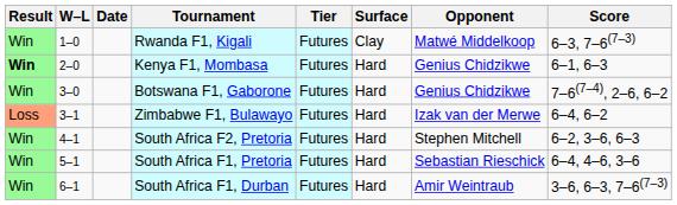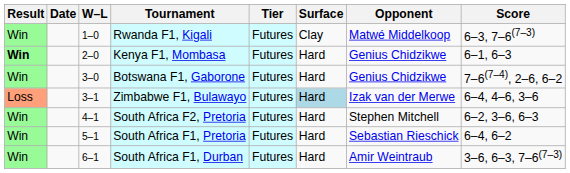 <table class="sortable wikitable">
 <tr>
 <th>Result</th>
+<th>Date</th>
 <th class="unsortable">W–L</th>
-<th>Date</th>
 <th>Tournament</th>
 <th>Tier</th>
 <th>Surface</th>
 <th>Opponent</th>
 <th class="unsortable">Score</th>
 </tr>
 <tr>
 <td bgcolor=98FB98>Win</td>
+<td></td>
 <td><small>1–0</small></td>
-<td></td>
 <td style="background:#cffcff;">Rwanda F1, <a href='#'>Kigali</a></td>
 <td style="background:#cffcff;">Futures</td>
 <td>Clay</td>
 <td> <a href='#'>Matwé Middelkoop</a></td>
 <td>6–3, 7–6<sup>(7–3)</sup></td>
 </tr>
 <tr>
 <td bgcolor=98FB98><strong>Win</strong></td>
+<td></td>
 <td><small>2–0</small></td>
-<td></td>
 <td style="background:#cffcff;">Kenya F1, <a href='#'>Mombasa</a></td>
 <td style="background:#cffcff;">Futures</td>
 <td>Hard</td>
 <td> <a href='#'>Genius Chidzikwe</a></td>
 <td>6–1, 6–3</td>
 </tr>
 <tr>
 <td bgcolor=98FB98>Win</td>
+<td></td>
 <td><small>3–0</small></td>
-<td></td>
 <td style="background:#cffcff;">Botswana F1, <a href='#'>Gaborone</a></td>
 <td style="background:#cffcff;">Futures</td>
 <td>Hard</td>
 <td> <a href='#'>Genius Chidzikwe</a></td>
 <td>7–6<sup>(7–4)</sup>, 2–6, 6–2</td>
 </tr>
 <tr>
 <td bgcolor=FFA07A>Loss</td>
+<td></td>
 <td><small>3–1</small></td>
-<td></td>
 <td style="background:#cffcff;">Zimbabwe F1, <a href='#'>Bulawayo</a></td>
 <td style="background:#cffcff;">Futures</td>
-<td>Hard</td>
+<td style="background: lightblue;">Hard</td>
 <td> <a href='#'>Izak van der Merwe</a></td>
-<td>6–4, 6–2</td>
+<td>6–4, 4–6, 3–6</td>
 </tr>
 <tr>
 <td bgcolor=98FB98>Win</td>
+<td></td>
 <td><small>4–1</small></td>
-<td></td>
 <td style="background:#cffcff;">South Africa F2, <a href='#'>Pretoria</a></td>
 <td style="background:#cffcff;">Futures</td>
 <td>Hard</td>
 <td> Stephen Mitchell</td>
 <td>6–2, 3–6, 6–3</td>
 </tr>
 <tr>
 <td bgcolor=98FB98>Win</td>
+<td></td>
 <td><small>5–1</small></td>
-<td></td>
 <td style="background:#cffcff;">South Africa F1, <a href='#'>Pretoria</a></td>
 <td style="background:#cffcff;">Futures</td>
 <td>Hard</td>
 <td> <a href='#'>Sebastian Rieschick</a></td>
-<td>6–4, 4–6, 3–6</td>
+<td>6–4, 6–2</td>
 </tr>
 <tr>
 <td bgcolor=98FB98>Win</td>
+<td></td>
 <td><small>6–1</small></td>
-<td></td>
 <td style="background:#cffcff;">South Africa F1, <a href='#'>Durban</a></td>
 <td style="background:#cffcff;">Futures</td>
 <td>Hard</td>
 <td> <a href='#'>Amir Weintraub</a></td>
 <td>3–6, 6–3, 7–6<sup>(7–3)</sup></td>
 </tr>
 </table>
